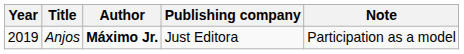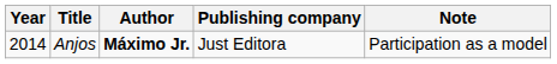 <table class="wikitable sortable">
 <tr>
 <th>Year</th>
 <th>Title</th>
 <th>Author</th>
 <th>Publishing company</th>
 <th>Note</th>
 </tr>
 <tr>
-<td>2019</td>
+<td>2014</td>
 <td><em>Anjos</em></td>
 <td><strong>Máximo Jr.</strong></td>
 <td>Just Editora</td>
 <td>Participation as a model</td>
 </tr>
 </table>
